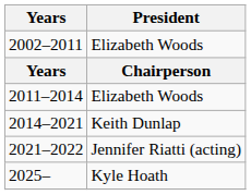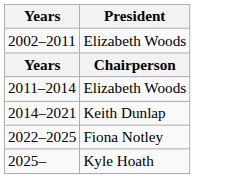 <table class="wikitable collapsible">
 <tr>
 <th>Years</th>
 <th>President</th>
 </tr>
 <tr>
 <td>2002–2011</td>
 <td>Elizabeth Woods</td>
 </tr>
 <tr>
 <th>Years</th>
 <th>Chairperson</th>
 </tr>
 <tr>
 <td>2011–2014</td>
 <td>Elizabeth Woods</td>
 </tr>
 <tr>
 <td>2014–2021</td>
 <td>Keith Dunlap</td>
 </tr>
 <tr>
-<td>2021–2022</td>
-<td>Jennifer Riatti (acting)</td>
+<td>2022–2025</td>
+<td>Fiona Notley</td>
 </tr>
 <tr>
 <td>2025–</td>
 <td>Kyle Hoath</td>
 </tr>
 <tr>
 </tr>
 </table>
